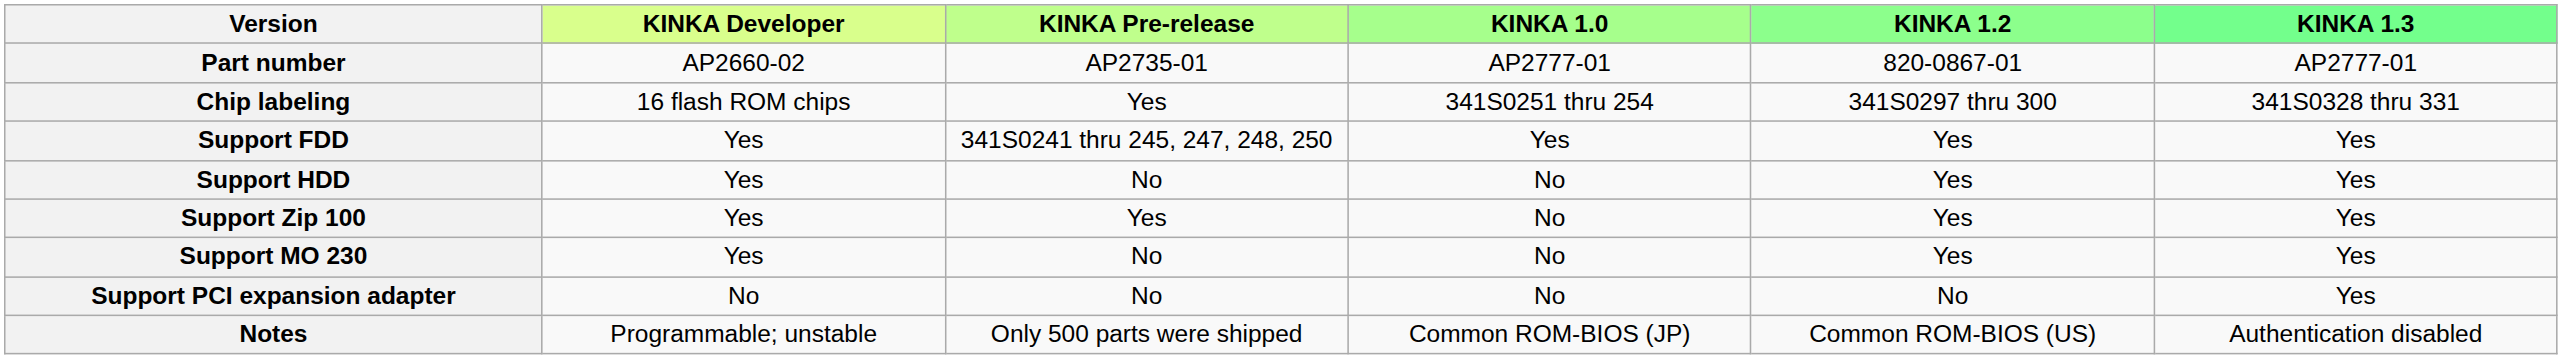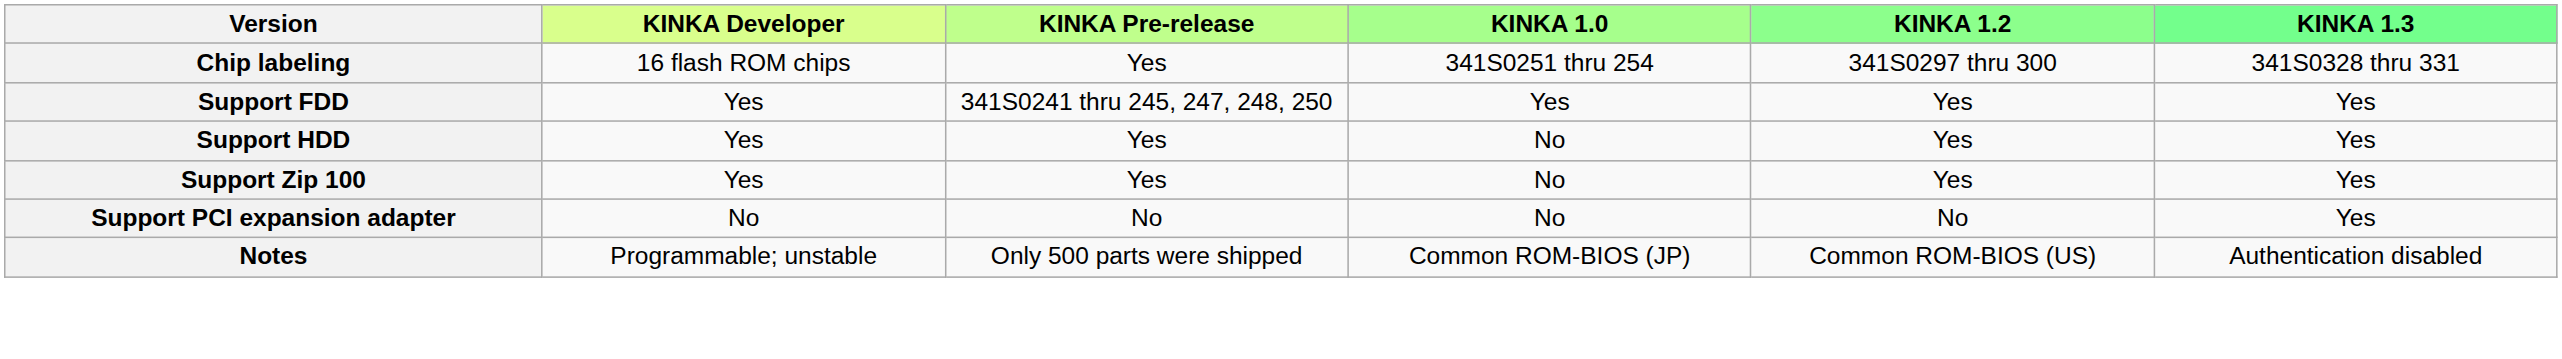 <table class="wikitable" style="text-align:center">
 <tr>
 <th style="background:#silver;width:20%;">Version</th>
 <th style="width:15%;background:rgb(85%,100%,55%);">KINKA Developer</th>
 <th style="width:15%;background:rgb(75%,100%,55%);">KINKA Pre-release</th>
 <th style="width:15%;background:rgb(65%,100%,55%);">KINKA 1.0</th>
 <th style="width:15%;background:rgb(55%,100%,55%);">KINKA 1.2</th>
 <th style="width:15%;background:rgb(45%,100%,55%);">KINKA 1.3</th>
-</tr>
-<tr>
-<th>Part number</th>
-<td>AP2660-02</td>
-<td>AP2735-01</td>
-<td>AP2777-01</td>
-<td>820-0867-01</td>
-<td>AP2777-01</td>
 </tr>
 <tr>
 <th>Chip labeling</th>
 <td>16 flash ROM chips</td>
 <td>Yes</td>
 <td>341S0251 thru 254</td>
 <td>341S0297 thru 300</td>
 <td>341S0328 thru 331</td>
 </tr>
 <tr>
 <th>Support FDD</th>
 <td>Yes</td>
 <td>341S0241 thru 245, 247, 248, 250</td>
 <td>Yes</td>
 <td>Yes</td>
 <td>Yes</td>
 </tr>
 <tr>
 <th>Support HDD</th>
 <td>Yes</td>
-<td>No</td>
+<td>Yes</td>
 <td>No</td>
 <td>Yes</td>
 <td>Yes</td>
 </tr>
 <tr>
 <th>Support Zip 100</th>
 <td>Yes</td>
 <td>Yes</td>
-<td>No</td>
-<td>Yes</td>
-<td>Yes</td>
-</tr>
-<tr>
-<th>Support MO 230</th>
-<td>Yes</td>
-<td>No</td>
 <td>No</td>
 <td>Yes</td>
 <td>Yes</td>
 </tr>
 <tr>
 <th>Support PCI expansion adapter</th>
 <td>No</td>
 <td>No</td>
 <td>No</td>
 <td>No</td>
 <td>Yes</td>
 </tr>
 <tr>
 <th>Notes</th>
 <td>Programmable; unstable</td>
 <td>Only 500 parts were shipped</td>
 <td>Common ROM-BIOS (JP)</td>
 <td>Common ROM-BIOS (US)</td>
 <td>Authentication disabled</td>
 </tr>
 </table>
